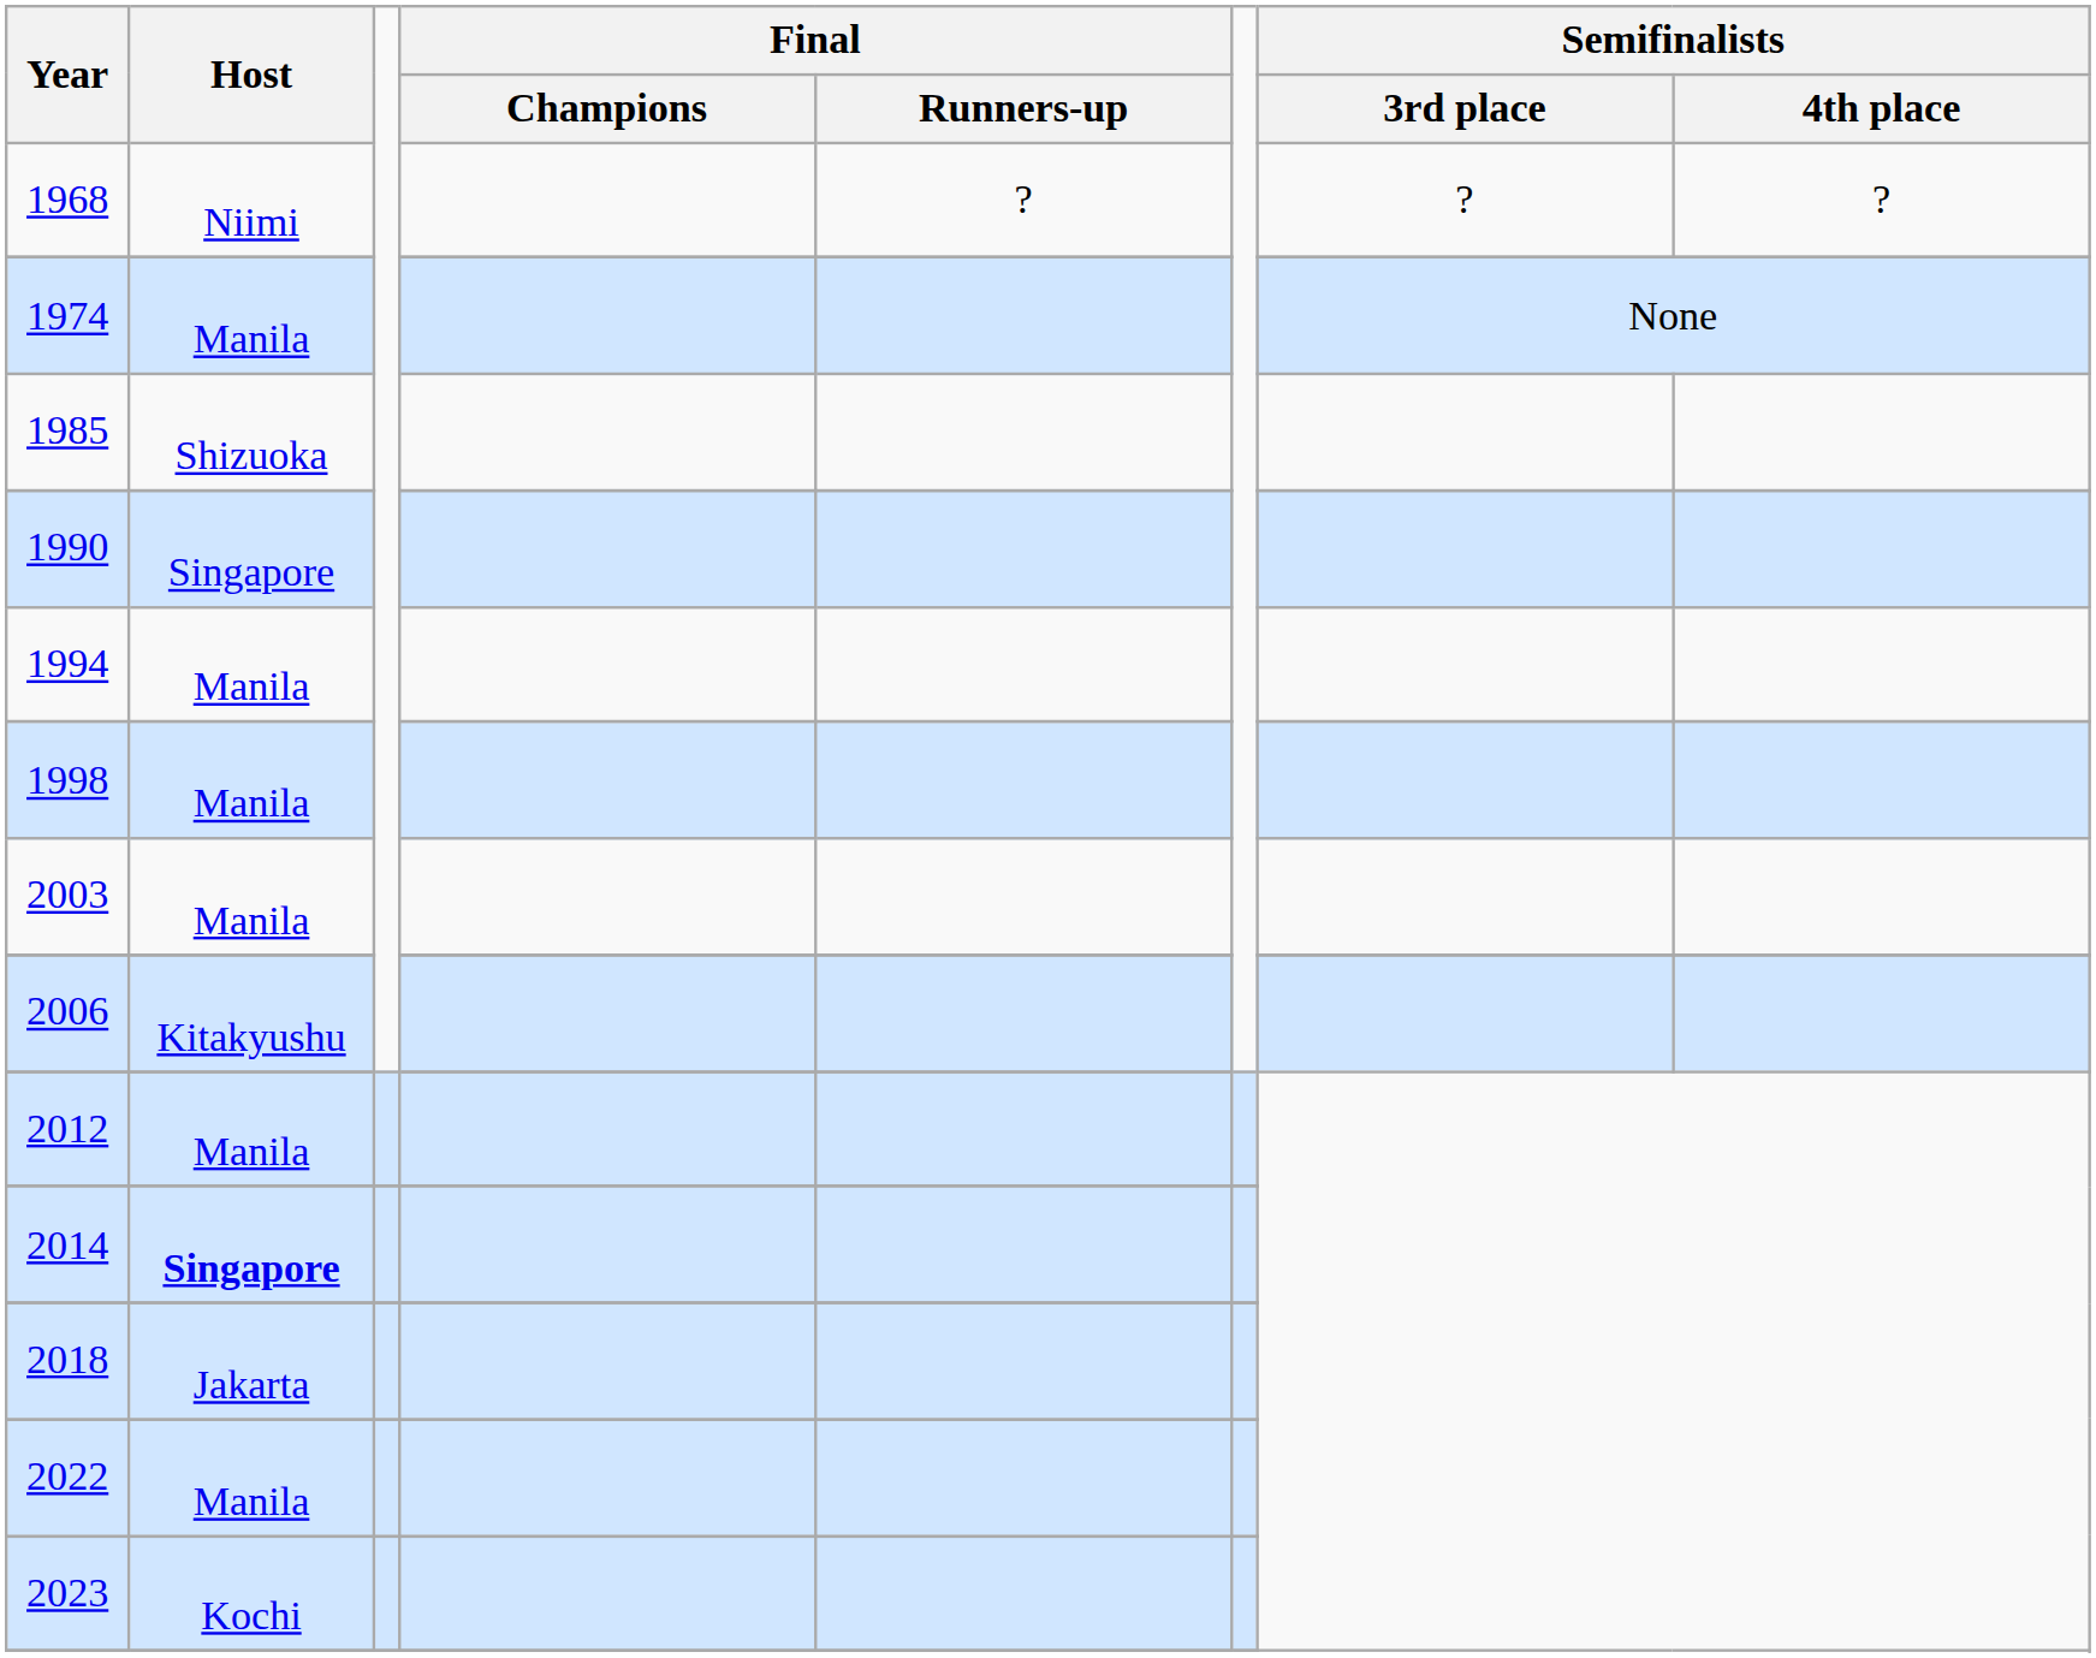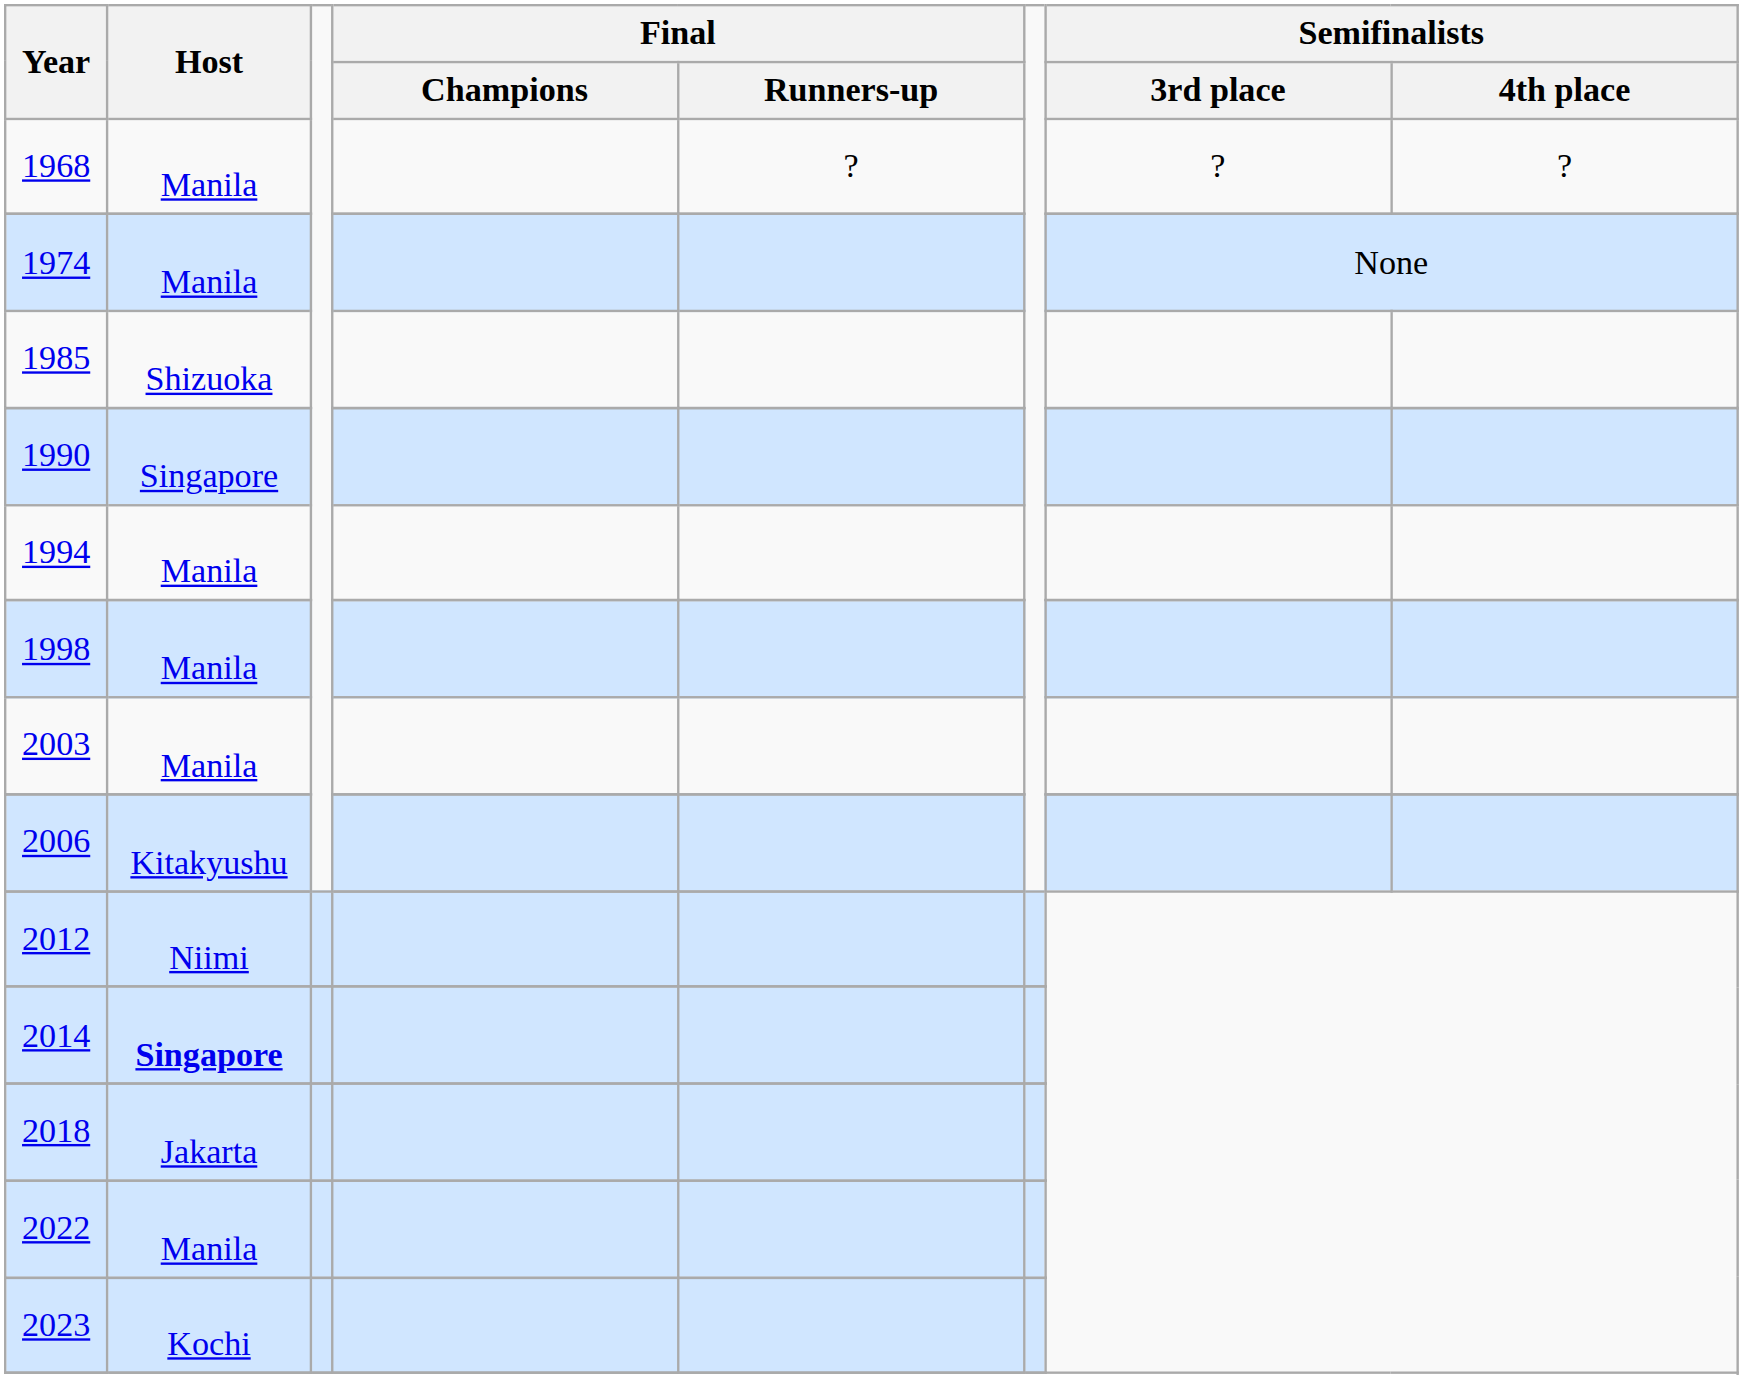 <table class="wikitable" style="font-size:90%; text-align: center;">
 <tr>
 <th rowspan=2 width=5%>Year</th>
 <th rowspan=2 width=10%>Host</th>
 <td width=1% rowspan=15 style="border-top:none;border-bottom:none;"></td>
 <th colspan=2>Final</th>
 <td width=1% rowspan=15 style="border-top:none;border-bottom:none;"></td>
 <th colspan=2>Semifinalists</th>
 </tr>
 <tr>
 <th width=17%>Champions</th>
 <th width=17%>Runners-up</th>
 <th width=17%>3rd place</th>
 <th width=17%>4th place</th>
 </tr>
 <tr>
 <td><a href='#'>1968</a></td>
-<td><br><a href='#'>Niimi</a></td>
+<td><br><a href='#'>Manila</a></td>
 <td><strong></strong></td>
 <td>?</td>
 <td>?</td>
 <td>?</td>
 </tr>
 <tr>
 </tr>
 <tr style="background: #D0E6FF;">
 <td><a href='#'>1974</a></td>
 <td><br><a href='#'>Manila</a></td>
 <td><strong></strong></td>
 <td></td>
 <td colspan=2>None</td>
 </tr>
 <tr>
 <td><a href='#'>1985</a></td>
 <td><br><a href='#'>Shizuoka</a></td>
 <td><strong></strong></td>
 <td></td>
 <td></td>
 <td></td>
 </tr>
 <tr>
 </tr>
 <tr style="background: #D0E6FF;">
 <td><a href='#'>1990</a></td>
 <td><br><a href='#'>Singapore</a></td>
 <td><strong></strong></td>
 <td></td>
 <td></td>
 <td></td>
 </tr>
 <tr>
 <td><a href='#'>1994</a></td>
 <td><br><a href='#'>Manila</a></td>
 <td><strong></strong></td>
 <td></td>
 <td></td>
 <td></td>
 </tr>
 <tr>
 </tr>
 <tr style="background: #D0E6FF;">
 <td><a href='#'>1998</a></td>
 <td><br><a href='#'>Manila</a></td>
 <td><strong></strong></td>
 <td></td>
 <td></td>
 <td></td>
 </tr>
 <tr>
 <td><a href='#'>2003</a></td>
 <td><br><a href='#'>Manila</a></td>
 <td><strong></strong></td>
 <td></td>
 <td></td>
 <td></td>
 </tr>
 <tr>
 </tr>
 <tr style="background: #D0E6FF;">
 <td><a href='#'>2006</a></td>
 <td><br><a href='#'>Kitakyushu</a></td>
 <td><strong></strong></td>
 <td></td>
 <td></td>
 <td></td>
 </tr>
 <tr>
 </tr>
 <tr style="background: #D0E6FF;">
 <td><a href='#'>2012</a></td>
-<td><br><a href='#'>Manila</a></td>
+<td><br><a href='#'>Niimi</a></td>
 <td><strong></strong></td>
 <td></td>
 <td></td>
 <td></td>
 </tr>
 <tr>
 </tr>
 <tr style="background: #D0E6FF;">
 <td><a href='#'>2014</a></td>
 <td><strong><br><a href='#'>Singapore</a></strong></td>
 <td><strong></strong></td>
 <td></td>
 <td></td>
 <td></td>
 </tr>
 <tr>
 </tr>
 <tr style="background: #D0E6FF;">
 <td><a href='#'>2018</a></td>
 <td><br><a href='#'>Jakarta</a></td>
 <td><strong></strong></td>
 <td></td>
 <td></td>
 <td></td>
 </tr>
 <tr>
 </tr>
 <tr style="background: #D0E6FF;">
 <td><a href='#'>2022</a></td>
 <td><br><a href='#'>Manila</a></td>
 <td><strong></strong></td>
 <td></td>
 <td></td>
 <td></td>
 </tr>
 <tr>
 </tr>
 <tr style="background: #D0E6FF;">
 <td><a href='#'>2023</a></td>
 <td><br><a href='#'>Kochi</a></td>
 <td><strong></strong></td>
 <td></td>
 <td></td>
 <td></td>
 </tr>
 <tr>
 </tr>
 </table>
